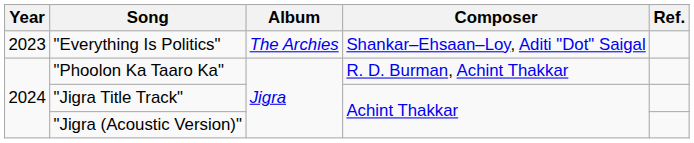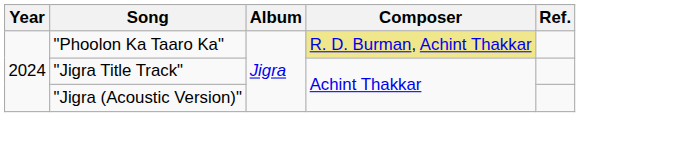 <table class="wikitable">
 <tr>
 <th>Year</th>
 <th>Song</th>
 <th>Album</th>
 <th>Composer</th>
 <th>Ref.</th>
 </tr>
 <tr>
-<td>2023</td>
-<td>"Everything Is Politics"</td>
-<td><a href='#'><em>The Archies</em></a></td>
-<td><a href='#'>Shankar–Ehsaan–Loy</a>, <a href='#'>Aditi "Dot" Saigal</a></td>
-<td></td>
-</tr>
-<tr>
 <td rowspan="3">2024</td>
 <td>"Phoolon Ka Taaro Ka"</td>
 <td rowspan="3"><em><a href='#'>Jigra</a></em></td>
-<td><a href='#'>R. D. Burman</a>, <a href='#'>Achint Thakkar</a></td>
+<td style="background: khaki;"><a href='#'>R. D. Burman</a>, <a href='#'>Achint Thakkar</a></td>
 <td></td>
 </tr>
 <tr>
 <td>"Jigra Title Track"</td>
 <td rowspan="2"><a href='#'>Achint Thakkar</a></td>
 <td></td>
 </tr>
 <tr>
 <td>"Jigra (Acoustic Version)"</td>
 <td></td>
 </tr>
 </table>
